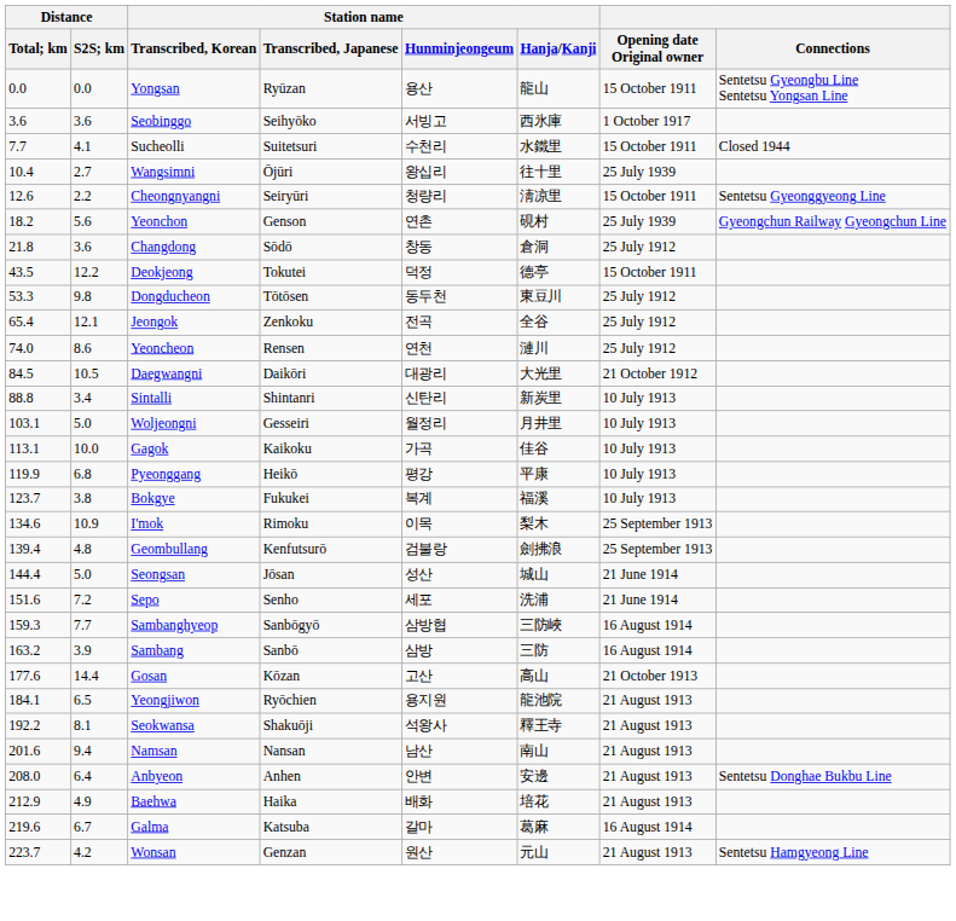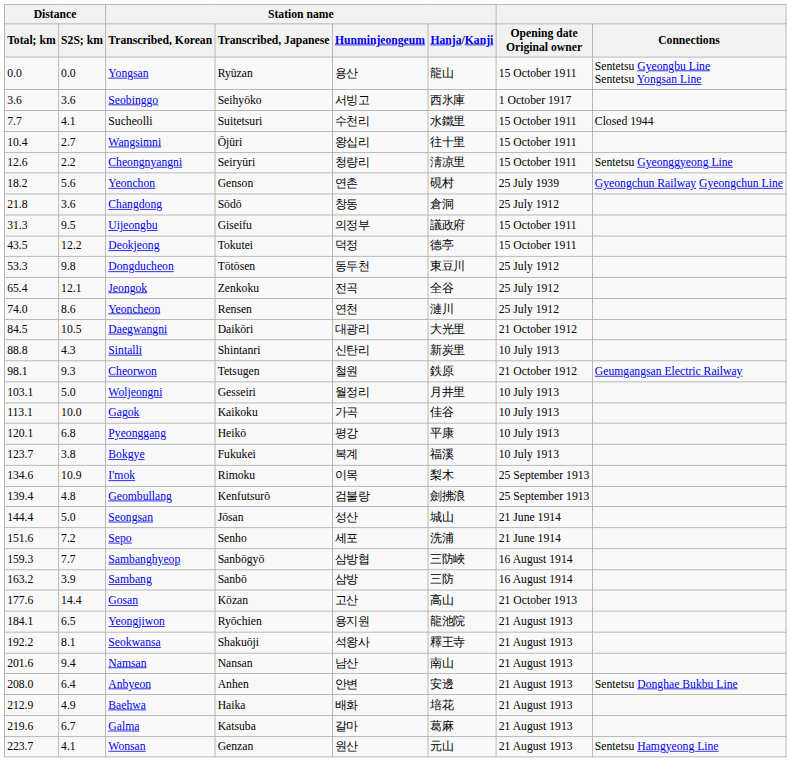 <table class="wikitable" style="font-size:90%;">
 <tr>
 <th colspan="2">Distance</th>
 <th colspan="4">Station name</th>
 <th colspan="2"></th>
 </tr>
 <tr>
 <th>Total; km</th>
 <th>S2S; km</th>
 <th>Transcribed, Korean</th>
 <th>Transcribed, Japanese</th>
 <th><a href='#'>Hunminjeongeum</a></th>
 <th><a href='#'>Hanja</a>/<a href='#'>Kanji</a></th>
 <th>Opening date<br>Original owner</th>
 <th>Connections</th>
 </tr>
 <tr>
 <td>0.0</td>
 <td>0.0</td>
 <td><a href='#'>Yongsan</a></td>
 <td>Ryūzan</td>
 <td>용산</td>
 <td>龍山</td>
 <td>15 October 1911</td>
 <td>Sentetsu <a href='#'>Gyeongbu Line</a><br>Sentetsu <a href='#'>Yongsan Line</a></td>
 </tr>
 <tr>
 <td>3.6</td>
 <td>3.6</td>
 <td><a href='#'>Seobinggo</a></td>
 <td>Seihyōko</td>
 <td>서빙고</td>
 <td>西氷庫</td>
 <td>1 October 1917</td>
 <td></td>
 </tr>
 <tr>
 <td>7.7</td>
 <td>4.1</td>
 <td>Sucheolli</td>
 <td>Suitetsuri</td>
 <td>수천리</td>
 <td>水鐵里</td>
 <td>15 October 1911</td>
 <td>Closed 1944</td>
 </tr>
 <tr>
 <td>10.4</td>
 <td>2.7</td>
 <td><a href='#'>Wangsimni</a></td>
 <td>Ōjūri</td>
 <td>왕십리</td>
 <td>往十里</td>
-<td>25 July 1939</td>
+<td>15 October 1911</td>
 <td></td>
 </tr>
 <tr>
 <td>12.6</td>
 <td>2.2</td>
 <td><a href='#'>Cheongnyangni</a></td>
 <td>Seiryūri</td>
 <td>청량리</td>
 <td>淸凉里</td>
 <td>15 October 1911</td>
 <td>Sentetsu <a href='#'>Gyeonggyeong Line</a></td>
 </tr>
 <tr>
 <td>18.2</td>
 <td>5.6</td>
 <td><a href='#'>Yeonchon</a></td>
 <td>Genson</td>
 <td>연촌</td>
 <td>硯村</td>
 <td>25 July 1939</td>
 <td><a href='#'>Gyeongchun Railway</a> <a href='#'>Gyeongchun Line</a></td>
 </tr>
 <tr>
 <td>21.8</td>
 <td>3.6</td>
 <td><a href='#'>Changdong</a></td>
 <td>Sōdō</td>
 <td>창동</td>
 <td>倉洞</td>
 <td>25 July 1912</td>
+<td></td>
+</tr>
+<tr>
+<td>31.3</td>
+<td>9.5</td>
+<td><a href='#'>Uijeongbu</a></td>
+<td>Giseifu</td>
+<td>의정부</td>
+<td>議政府</td>
+<td>15 October 1911</td>
 <td></td>
 </tr>
 <tr>
 <td>43.5</td>
 <td>12.2</td>
 <td><a href='#'>Deokjeong</a></td>
 <td>Tokutei</td>
 <td>덕정</td>
 <td>德亭</td>
 <td>15 October 1911</td>
 <td></td>
 </tr>
 <tr>
 <td>53.3</td>
 <td>9.8</td>
 <td><a href='#'>Dongducheon</a></td>
 <td>Tōtōsen</td>
 <td>동두천</td>
 <td>東豆川</td>
 <td>25 July 1912</td>
 <td></td>
 </tr>
 <tr>
 <td>65.4</td>
 <td>12.1</td>
 <td><a href='#'>Jeongok</a></td>
 <td>Zenkoku</td>
 <td>전곡</td>
 <td>全谷</td>
 <td>25 July 1912</td>
 <td></td>
 </tr>
 <tr>
 <td>74.0</td>
 <td>8.6</td>
 <td><a href='#'>Yeoncheon</a></td>
 <td>Rensen</td>
 <td>연천</td>
 <td>漣川</td>
 <td>25 July 1912</td>
 <td></td>
 </tr>
 <tr>
 <td>84.5</td>
 <td>10.5</td>
 <td><a href='#'>Daegwangni</a></td>
 <td>Daikōri</td>
 <td>대광리</td>
 <td>大光里</td>
 <td>21 October 1912</td>
 <td></td>
 </tr>
 <tr>
 <td>88.8</td>
-<td>3.4</td>
+<td>4.3</td>
 <td><a href='#'>Sintalli</a></td>
 <td>Shintanri</td>
 <td>신탄리</td>
 <td>新炭里</td>
 <td>10 July 1913</td>
 <td></td>
+</tr>
+<tr>
+<td>98.1</td>
+<td>9.3</td>
+<td><a href='#'>Cheorwon</a></td>
+<td>Tetsugen</td>
+<td>철원</td>
+<td>鉄原</td>
+<td>21 October 1912</td>
+<td><a href='#'>Geumgangsan Electric Railway</a></td>
 </tr>
 <tr>
 <td>103.1</td>
 <td>5.0</td>
 <td><a href='#'>Woljeongni</a></td>
 <td>Gesseiri</td>
 <td>월정리</td>
 <td>月井里</td>
 <td>10 July 1913</td>
 <td></td>
 </tr>
 <tr>
 <td>113.1</td>
 <td>10.0</td>
 <td><a href='#'>Gagok</a></td>
 <td>Kaikoku</td>
 <td>가곡</td>
 <td>佳谷</td>
 <td>10 July 1913</td>
 <td></td>
 </tr>
 <tr>
-<td>119.9</td>
+<td>120.1</td>
 <td>6.8</td>
 <td><a href='#'>Pyeonggang</a></td>
 <td>Heikō</td>
 <td>평강</td>
 <td>平康</td>
 <td>10 July 1913</td>
 <td></td>
 </tr>
 <tr>
 <td>123.7</td>
 <td>3.8</td>
 <td><a href='#'>Bokgye</a></td>
 <td>Fukukei</td>
 <td>복계</td>
 <td>福溪</td>
 <td>10 July 1913</td>
 <td></td>
 </tr>
 <tr>
 <td>134.6</td>
 <td>10.9</td>
 <td><a href='#'>I'mok</a></td>
 <td>Rimoku</td>
 <td>이목</td>
 <td>梨木</td>
 <td>25 September 1913</td>
 <td></td>
 </tr>
 <tr>
 <td>139.4</td>
 <td>4.8</td>
 <td><a href='#'>Geombullang</a></td>
 <td>Kenfutsurō</td>
 <td>검불랑</td>
 <td>劍拂浪</td>
 <td>25 September 1913</td>
 <td></td>
 </tr>
 <tr>
 <td>144.4</td>
 <td>5.0</td>
 <td><a href='#'>Seongsan</a></td>
 <td>Jōsan</td>
 <td>성산</td>
 <td>城山</td>
 <td>21 June 1914</td>
 <td></td>
 </tr>
 <tr>
 <td>151.6</td>
 <td>7.2</td>
 <td><a href='#'>Sepo</a></td>
 <td>Senho</td>
 <td>세포</td>
 <td>洗浦</td>
 <td>21 June 1914</td>
 <td></td>
 </tr>
 <tr>
 <td>159.3</td>
 <td>7.7</td>
 <td><a href='#'>Sambanghyeop</a></td>
 <td>Sanbōgyō</td>
 <td>삼방협</td>
 <td>三防峽</td>
 <td>16 August 1914</td>
 <td></td>
 </tr>
 <tr>
 <td>163.2</td>
 <td>3.9</td>
 <td><a href='#'>Sambang</a></td>
 <td>Sanbō</td>
 <td>삼방</td>
 <td>三防</td>
 <td>16 August 1914</td>
 <td></td>
 </tr>
 <tr>
 <td>177.6</td>
 <td>14.4</td>
 <td><a href='#'>Gosan</a></td>
 <td>Kōzan</td>
 <td>고산</td>
 <td>高山</td>
 <td>21 October 1913</td>
 <td></td>
 </tr>
 <tr>
 <td>184.1</td>
 <td>6.5</td>
 <td><a href='#'>Yeongjiwon</a></td>
 <td>Ryōchien</td>
 <td>용지원</td>
 <td>龍池院</td>
 <td>21 August 1913</td>
 <td></td>
 </tr>
 <tr>
 <td>192.2</td>
 <td>8.1</td>
 <td><a href='#'>Seokwansa</a></td>
 <td>Shakuōji</td>
 <td>석왕사</td>
 <td>釋王寺</td>
 <td>21 August 1913</td>
 <td></td>
 </tr>
 <tr>
 <td>201.6</td>
 <td>9.4</td>
 <td><a href='#'>Namsan</a></td>
 <td>Nansan</td>
 <td>남산</td>
 <td>南山</td>
 <td>21 August 1913</td>
 <td></td>
 </tr>
 <tr>
 <td>208.0</td>
 <td>6.4</td>
 <td><a href='#'>Anbyeon</a></td>
 <td>Anhen</td>
 <td>안변</td>
 <td>安邊</td>
 <td>21 August 1913</td>
 <td>Sentetsu <a href='#'>Donghae Bukbu Line</a></td>
 </tr>
 <tr>
 <td>212.9</td>
 <td>4.9</td>
 <td><a href='#'>Baehwa</a></td>
 <td>Haika</td>
 <td>배화</td>
 <td>培花</td>
 <td>21 August 1913</td>
 <td></td>
 </tr>
 <tr>
 <td>219.6</td>
 <td>6.7</td>
 <td><a href='#'>Galma</a></td>
 <td>Katsuba</td>
 <td>갈마</td>
 <td>葛麻</td>
-<td>16 August 1914</td>
+<td>21 August 1913</td>
 <td></td>
 </tr>
 <tr>
 <td>223.7</td>
-<td>4.2</td>
+<td>4.1</td>
 <td><a href='#'>Wonsan</a></td>
 <td>Genzan</td>
 <td>원산</td>
 <td>元山</td>
 <td>21 August 1913</td>
 <td>Sentetsu <a href='#'>Hamgyeong Line</a></td>
 </tr>
 </table>
